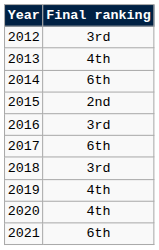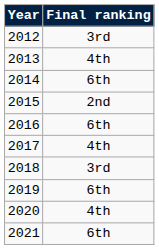 <table class="wikitable">
 <tr style="text-align:center; background:#002144; color:white;">
 <td><strong>Year</strong></td>
 <td><strong>Final ranking</strong></td>
 </tr>
 <tr style="text-align:center;" bgcolor="">
 <td>2012</td>
 <td>3rd</td>
 </tr>
 <tr style="text-align:center;" bgcolor="">
 <td>2013</td>
 <td>4th</td>
 </tr>
 <tr style="text-align:center;" bgcolor="">
 <td>2014</td>
 <td>6th</td>
 </tr>
 <tr style="text-align:center;" bgcolor="">
 <td>2015</td>
 <td>2nd</td>
 </tr>
 <tr style="text-align:center;" bgcolor="">
 <td>2016</td>
-<td>3rd</td>
+<td>6th</td>
 </tr>
 <tr style="text-align:center;" bgcolor="">
 <td>2017</td>
-<td>6th</td>
+<td>4th</td>
 </tr>
 <tr style="text-align:center;" bgcolor="">
 <td>2018</td>
 <td>3rd</td>
 </tr>
 <tr style="text-align:center;" bgcolor="">
 <td>2019</td>
-<td>4th</td>
+<td>6th</td>
 </tr>
 <tr style="text-align:center;" bgcolor="">
 <td>2020</td>
 <td>4th</td>
 </tr>
 <tr style="text-align:center;" bgcolor="">
 <td>2021</td>
 <td>6th</td>
 </tr>
 </table>
